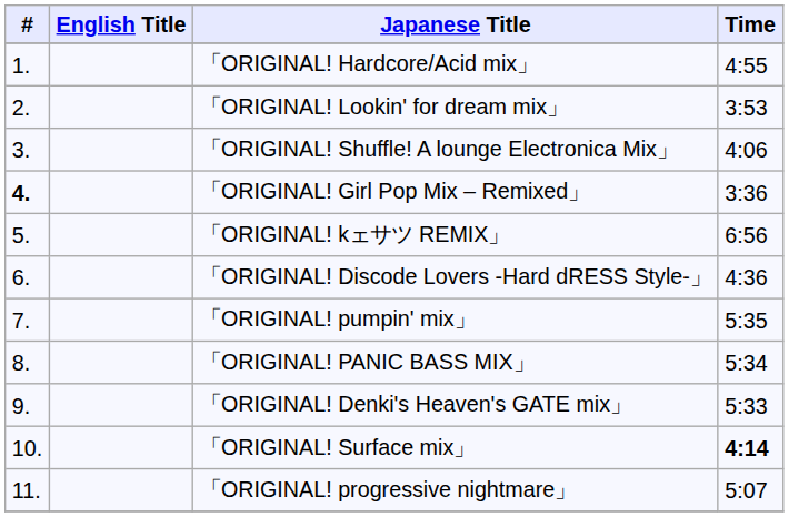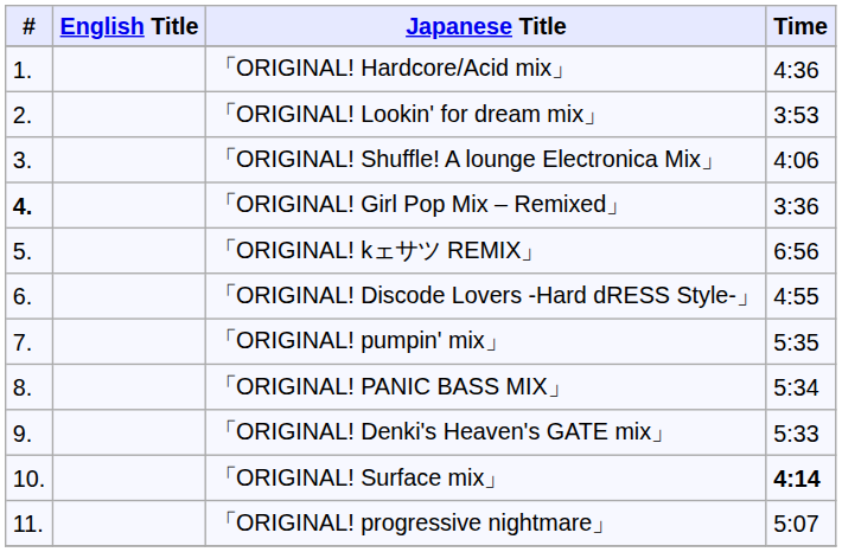 <table border="" cellpadding="4" cellspacing="0" style="border: 1px #aaaaaa solid; border-collapse: collapse; padding: 0.2em; margin: 1em 1em 1em 0; background: #f7f8ff; font-size:0.9em">
 <tr valign="middle" bgcolor="#e6e9ff">
 <th rowspan="1">#</th>
 <th rowspan="1"><a href='#'>English</a> Title</th>
 <th colspan="1"><a href='#'>Japanese</a> Title</th>
 <th rowspan="1">Time</th>
 </tr>
 <tr bgcolor="#e6e9ff">
 </tr>
 <tr>
 <td>1.</td>
 <td></td>
 <td>「ORIGINAL! Hardcore/Acid mix」</td>
-<td>4:55</td>
+<td>4:36</td>
 </tr>
 <tr>
 <td>2.</td>
 <td></td>
 <td>「ORIGINAL! Lookin' for dream mix」</td>
 <td>3:53</td>
 </tr>
 <tr>
 <td>3.</td>
 <td></td>
 <td>「ORIGINAL! Shuffle! A lounge Electronica Mix」</td>
 <td>4:06</td>
 </tr>
 <tr>
 <td><strong>4.</strong></td>
 <td></td>
 <td>「ORIGINAL! Girl Pop Mix – Remixed」</td>
 <td>3:36</td>
 </tr>
 <tr>
 <td>5.</td>
 <td></td>
 <td>「ORIGINAL! kェサツ REMIX」</td>
 <td>6:56</td>
 </tr>
 <tr>
 <td>6.</td>
 <td></td>
 <td>「ORIGINAL! Discode Lovers -Hard dRESS Style-」</td>
-<td>4:36</td>
+<td>4:55</td>
 </tr>
 <tr>
 <td>7.</td>
 <td></td>
 <td>「ORIGINAL! pumpin' mix」</td>
 <td>5:35</td>
 </tr>
 <tr>
 <td>8.</td>
 <td></td>
 <td>「ORIGINAL! PANIC BASS MIX」</td>
 <td>5:34</td>
 </tr>
 <tr>
 <td>9.</td>
 <td></td>
 <td>「ORIGINAL! Denki's Heaven's GATE mix」</td>
 <td>5:33</td>
 </tr>
 <tr>
 <td>10.</td>
 <td></td>
 <td>「ORIGINAL! Surface mix」</td>
 <td><strong>4:14</strong></td>
 </tr>
 <tr>
 <td>11.</td>
 <td></td>
 <td>「ORIGINAL! progressive nightmare」</td>
 <td>5:07</td>
 </tr>
 <tr>
 </tr>
 </table>
